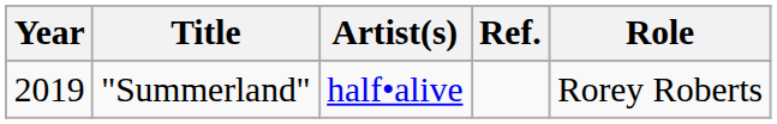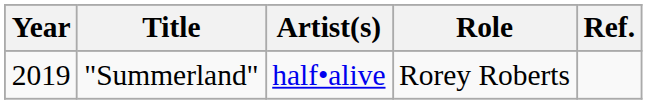 <table class="wikitable">
 <tr>
 <th>Year</th>
 <th>Title</th>
 <th>Artist(s)</th>
+<th>Role</th>
 <th>Ref.</th>
-<th>Role</th>
 </tr>
 <tr>
 <td>2019</td>
 <td>"Summerland"</td>
 <td><a href='#'>half•alive</a></td>
+<td>Rorey Roberts</td>
 <td></td>
-<td>Rorey Roberts</td>
 </tr>
 </table>
